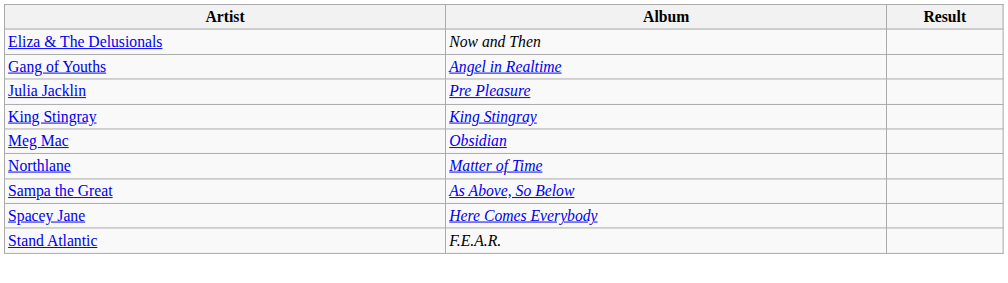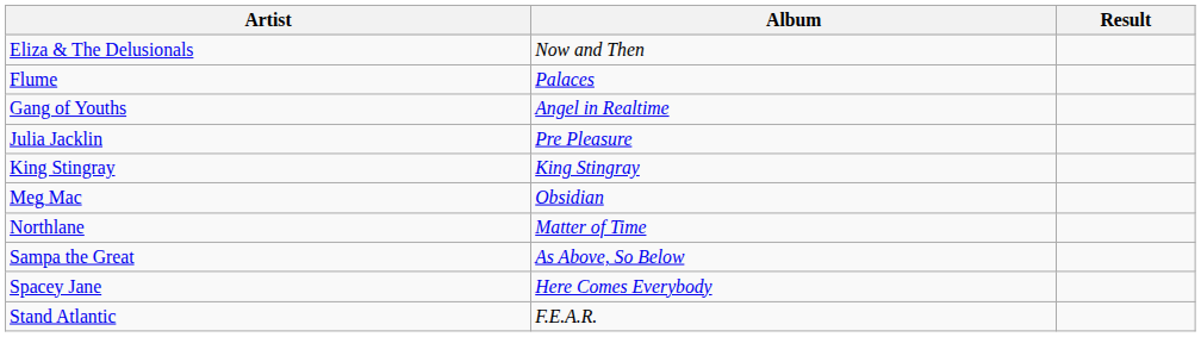 <table class="sortable wikitable">
 <tr bgcolor="#bebebe">
 <th width="19%">Artist</th>
 <th width="19%">Album</th>
 <th width="5%">Result</th>
 </tr>
 <tr>
 <td><a href='#'>Eliza & The Delusionals</a></td>
 <td><em>Now and Then</em></td>
+<td></td>
+</tr>
+<tr>
+<td><a href='#'>Flume</a></td>
+<td><em><a href='#'>Palaces</a></em></td>
 <td></td>
 </tr>
 <tr>
 <td><a href='#'>Gang of Youths</a></td>
 <td><em><a href='#'>Angel in Realtime</a></em></td>
 <td></td>
 </tr>
 <tr>
 <td><a href='#'>Julia Jacklin</a></td>
 <td><em><a href='#'>Pre Pleasure</a></em></td>
 <td></td>
 </tr>
 <tr>
 <td><a href='#'>King Stingray</a></td>
 <td><em><a href='#'>King Stingray</a></em></td>
 <td></td>
 </tr>
 <tr>
 <td><a href='#'>Meg Mac</a></td>
 <td><em><a href='#'>Obsidian</a></em></td>
 <td></td>
 </tr>
 <tr>
 <td><a href='#'>Northlane</a></td>
 <td><em><a href='#'>Matter of Time</a></em></td>
 <td></td>
 </tr>
 <tr>
 <td><a href='#'>Sampa the Great</a></td>
 <td><em><a href='#'> As Above, So Below</a></em></td>
 <td></td>
 </tr>
 <tr>
 <td><a href='#'>Spacey Jane</a></td>
 <td><em><a href='#'>Here Comes Everybody</a></em></td>
 <td></td>
 </tr>
 <tr>
 <td><a href='#'>Stand Atlantic</a></td>
 <td><em>F.E.A.R.</em></td>
 <td></td>
 </tr>
 </table>
